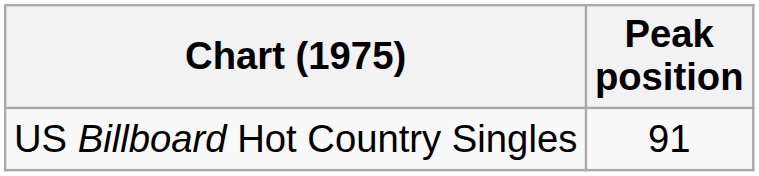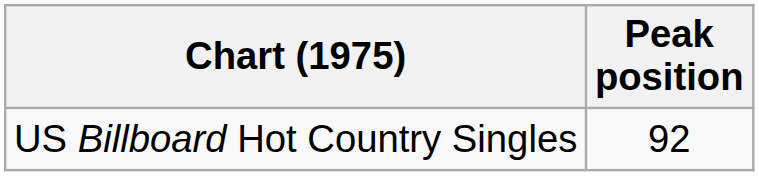 <table class="wikitable sortable">
 <tr>
 <th>Chart (1975)</th>
 <th>Peak<br>position</th>
 </tr>
 <tr>
 <td>US <em>Billboard</em> Hot Country Singles</td>
-<td align="center">91</td>
+<td align="center">92</td>
 </tr>
 </table>
